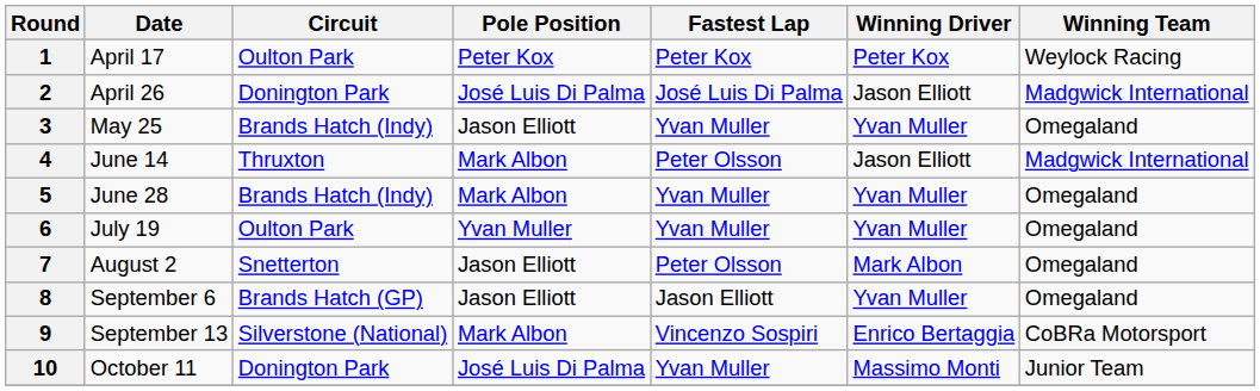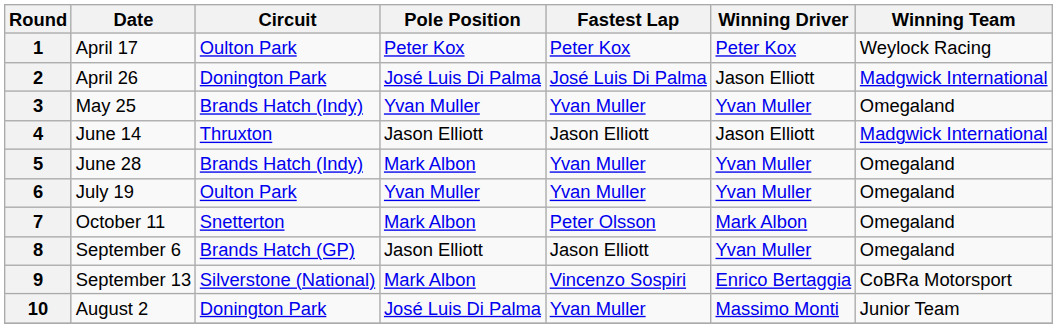 <table class="wikitable" style="font-size: 85%;">
 <tr>
 <th>Round</th>
 <th>Date</th>
 <th>Circuit</th>
 <th>Pole Position</th>
 <th>Fastest Lap</th>
 <th>Winning Driver</th>
 <th>Winning Team</th>
 </tr>
 <tr>
 <th>1</th>
 <td>April 17</td>
 <td> <a href='#'>Oulton Park</a></td>
 <td> <a href='#'>Peter Kox</a></td>
 <td> <a href='#'>Peter Kox</a></td>
 <td> <a href='#'>Peter Kox</a></td>
 <td> Weylock Racing</td>
 </tr>
 <tr>
 <th>2</th>
 <td>April 26</td>
 <td> <a href='#'>Donington Park</a></td>
 <td> <a href='#'>José Luis Di Palma</a></td>
 <td> <a href='#'>José Luis Di Palma</a></td>
 <td> Jason Elliott</td>
 <td> <a href='#'>Madgwick International</a></td>
 </tr>
 <tr>
 <th>3</th>
 <td>May 25</td>
 <td> <a href='#'>Brands Hatch (Indy)</a></td>
-<td> Jason Elliott</td>
+<td> <a href='#'>Yvan Muller</a></td>
 <td> <a href='#'>Yvan Muller</a></td>
 <td> <a href='#'>Yvan Muller</a></td>
 <td> Omegaland</td>
 </tr>
 <tr>
 <th>4</th>
 <td>June 14</td>
 <td> <a href='#'>Thruxton</a></td>
-<td> <a href='#'>Mark Albon</a></td>
-<td> <a href='#'>Peter Olsson</a></td>
+<td> Jason Elliott</td>
+<td> Jason Elliott</td>
 <td> Jason Elliott</td>
 <td> <a href='#'>Madgwick International</a></td>
 </tr>
 <tr>
 <th>5</th>
 <td>June 28</td>
 <td> <a href='#'>Brands Hatch (Indy)</a></td>
 <td> <a href='#'>Mark Albon</a></td>
 <td> <a href='#'>Yvan Muller</a></td>
 <td> <a href='#'>Yvan Muller</a></td>
 <td> Omegaland</td>
 </tr>
 <tr>
 <th>6</th>
 <td>July 19</td>
 <td> <a href='#'>Oulton Park</a></td>
 <td> <a href='#'>Yvan Muller</a></td>
 <td> <a href='#'>Yvan Muller</a></td>
 <td> <a href='#'>Yvan Muller</a></td>
 <td> Omegaland</td>
 </tr>
 <tr>
 <th>7</th>
-<td>August 2</td>
+<td>October 11</td>
 <td> <a href='#'>Snetterton</a></td>
-<td> Jason Elliott</td>
+<td> <a href='#'>Mark Albon</a></td>
 <td> <a href='#'>Peter Olsson</a></td>
 <td> <a href='#'>Mark Albon</a></td>
 <td> Omegaland</td>
 </tr>
 <tr>
 <th>8</th>
 <td>September 6</td>
 <td> <a href='#'>Brands Hatch (GP)</a></td>
 <td> Jason Elliott</td>
 <td> Jason Elliott</td>
 <td> <a href='#'>Yvan Muller</a></td>
 <td> Omegaland</td>
 </tr>
 <tr>
 <th>9</th>
 <td>September 13</td>
 <td> <a href='#'>Silverstone (National)</a></td>
 <td> <a href='#'>Mark Albon</a></td>
 <td> <a href='#'>Vincenzo Sospiri</a></td>
 <td> <a href='#'>Enrico Bertaggia</a></td>
 <td> CoBRa Motorsport</td>
 </tr>
 <tr>
 <th>10</th>
-<td>October 11</td>
+<td>August 2</td>
 <td> <a href='#'>Donington Park</a></td>
 <td> <a href='#'>José Luis Di Palma</a></td>
 <td> <a href='#'>Yvan Muller</a></td>
 <td> <a href='#'>Massimo Monti</a></td>
 <td> Junior Team</td>
 </tr>
 <tr>
 </tr>
 </table>
